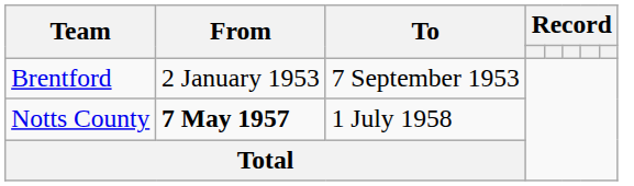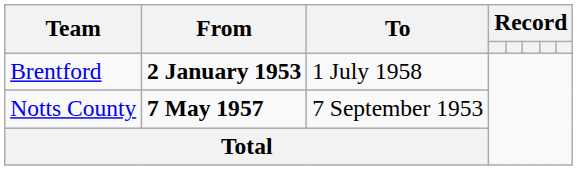 <table class=wikitable style="text-align: center">
 <tr>
 <th rowspan=2>Team</th>
 <th rowspan=2>From</th>
 <th rowspan=2>To</th>
 <th colspan=5>Record</th>
 </tr>
 <tr>
 <th></th>
 <th></th>
 <th></th>
 <th></th>
 <th></th>
 </tr>
 <tr>
 <td align=left><a href='#'>Brentford</a></td>
-<td align=left>2 January 1953</td>
-<td align=left>7 September 1953<br></td>
+<td align=left><strong>2 January 1953</strong></td>
+<td align=left>1 July 1958<br></td>
 </tr>
 <tr>
 <td align=left><a href='#'>Notts County</a></td>
 <td align=left><strong>7 May 1957</strong></td>
-<td align=left>1 July 1958<br></td>
+<td align=left>7 September 1953<br></td>
 </tr>
 <tr>
 <th colspan=3>Total<br></th>
 </tr>
 </table>
